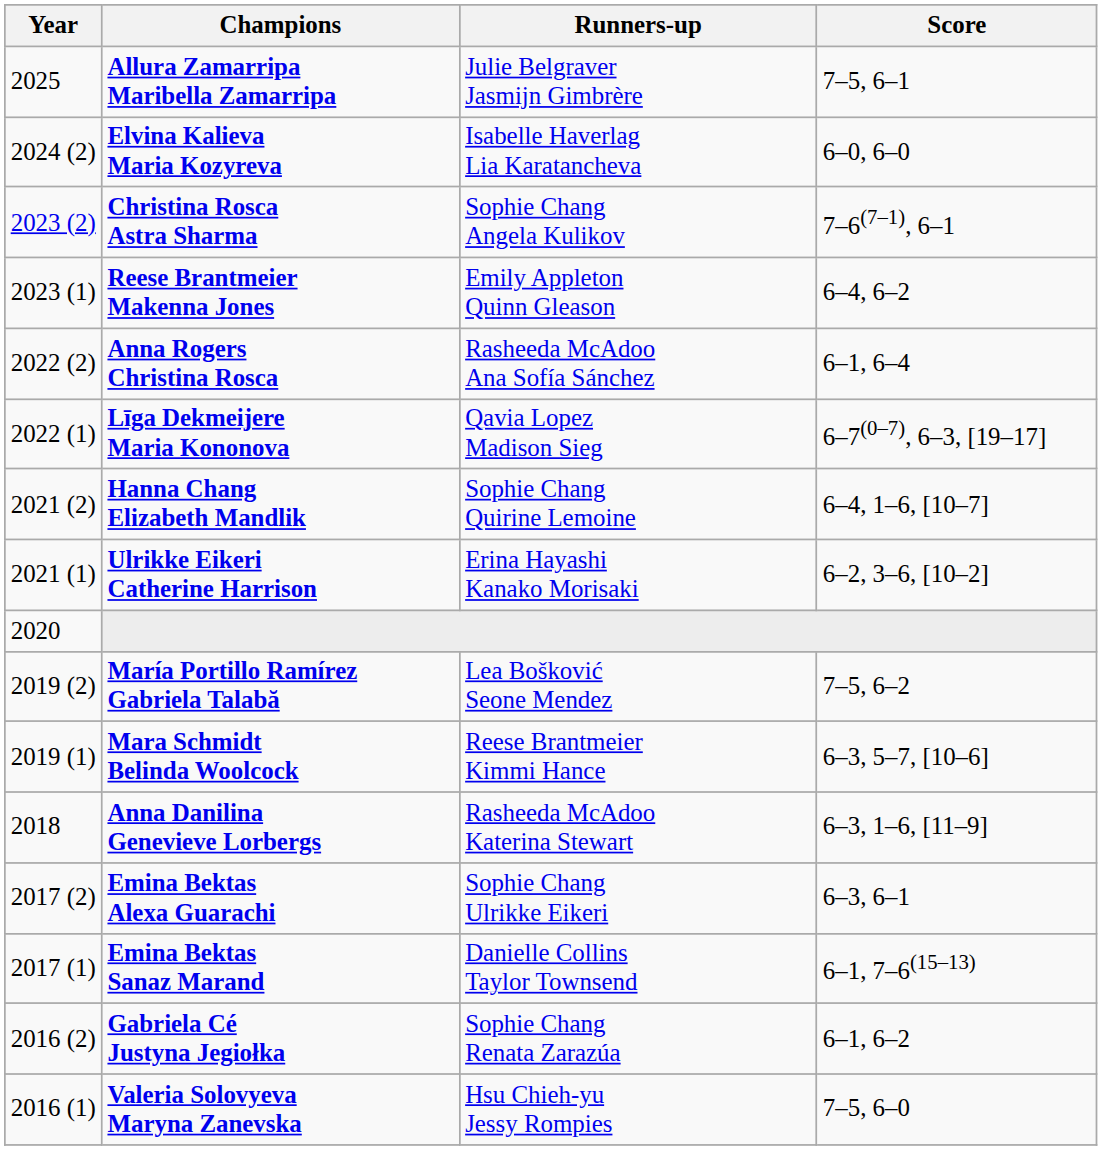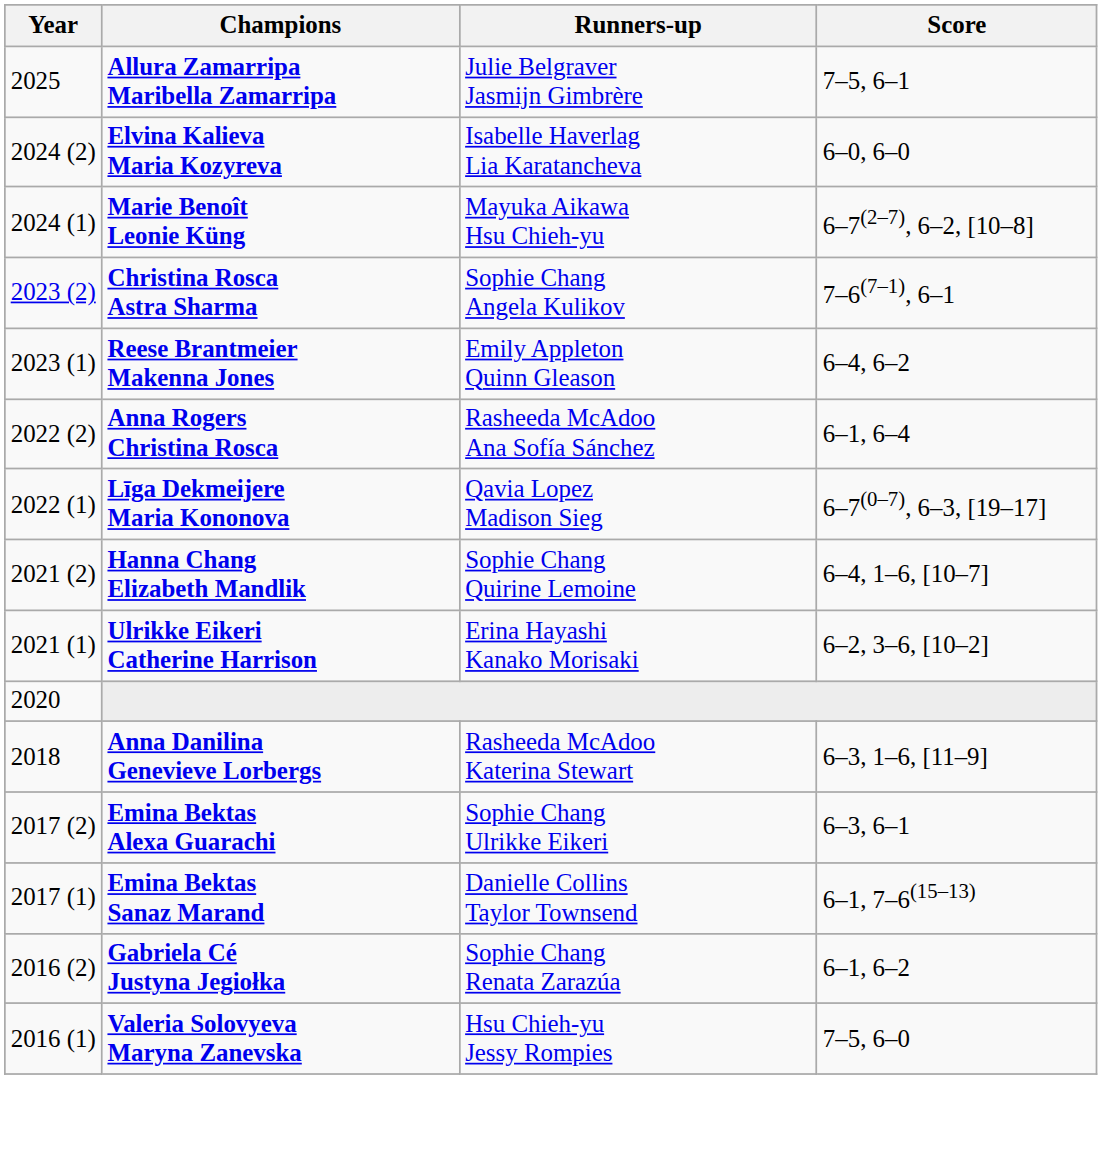 <table class="wikitable" style="font-size:90%">
 <tr>
 <th>Year</th>
 <th width="200">Champions</th>
 <th width="200">Runners-up</th>
 <th width="155">Score</th>
 </tr>
 <tr>
 <td>2025</td>
 <td><strong> <a href='#'>Allura Zamarripa</a> <br>  <a href='#'>Maribella Zamarripa</a></strong></td>
 <td> <a href='#'>Julie Belgraver</a><br>  <a href='#'>Jasmijn Gimbrère</a></td>
 <td>7–5, 6–1</td>
 </tr>
 <tr>
 <td>2024 (2)</td>
 <td> <strong><a href='#'>Elvina Kalieva</a></strong> <br>  <strong><a href='#'>Maria Kozyreva</a></strong></td>
 <td> <a href='#'>Isabelle Haverlag</a> <br>  <a href='#'>Lia Karatancheva</a></td>
 <td>6–0, 6–0</td>
+</tr>
+<tr>
+<td>2024 (1)</td>
+<td> <strong><a href='#'>Marie Benoît</a></strong> <br>  <strong><a href='#'>Leonie Küng</a></strong></td>
+<td> <a href='#'>Mayuka Aikawa</a> <br>  <a href='#'>Hsu Chieh-yu</a></td>
+<td>6–7<sup>(2–7)</sup>, 6–2, [10–8]</td>
 </tr>
 <tr>
 <td><a href='#'>2023 (2)</a></td>
 <td> <strong><a href='#'>Christina Rosca</a></strong> <br>  <strong><a href='#'>Astra Sharma</a></strong></td>
 <td> <a href='#'>Sophie Chang</a> <br>  <a href='#'>Angela Kulikov</a></td>
 <td>7–6<sup>(7–1)</sup>, 6–1</td>
 </tr>
 <tr>
 <td>2023 (1)</td>
 <td> <strong><a href='#'>Reese Brantmeier</a></strong> <br>  <strong><a href='#'>Makenna Jones</a></strong></td>
 <td> <a href='#'>Emily Appleton</a> <br>  <a href='#'>Quinn Gleason</a></td>
 <td>6–4, 6–2</td>
 </tr>
 <tr>
 <td>2022 (2)</td>
 <td> <strong><a href='#'>Anna Rogers</a></strong> <br>  <strong><a href='#'>Christina Rosca</a></strong></td>
 <td> <a href='#'>Rasheeda McAdoo</a> <br>  <a href='#'>Ana Sofía Sánchez</a></td>
 <td>6–1, 6–4</td>
 </tr>
 <tr>
 <td>2022 (1)</td>
 <td> <strong><a href='#'>Līga Dekmeijere</a></strong> <br>  <strong><a href='#'>Maria Kononova</a></strong></td>
 <td> <a href='#'>Qavia Lopez</a> <br>  <a href='#'>Madison Sieg</a></td>
 <td>6–7<sup>(0–7)</sup>, 6–3, [19–17]</td>
 </tr>
 <tr>
 <td>2021 (2)</td>
 <td> <strong><a href='#'>Hanna Chang</a></strong> <br>  <strong><a href='#'>Elizabeth Mandlik</a></strong></td>
 <td> <a href='#'>Sophie Chang</a> <br>  <a href='#'>Quirine Lemoine</a></td>
 <td>6–4, 1–6, [10–7]</td>
 </tr>
 <tr>
 <td>2021 (1)</td>
 <td> <strong><a href='#'>Ulrikke Eikeri</a></strong> <br>  <strong><a href='#'>Catherine Harrison</a></strong></td>
 <td> <a href='#'>Erina Hayashi</a> <br>  <a href='#'>Kanako Morisaki</a></td>
 <td>6–2, 3–6, [10–2]</td>
 </tr>
 <tr>
 <td>2020</td>
 <td colspan=3 bgcolor="#ededed"></td>
 </tr>
 <tr>
-<td>2019 (2)</td>
-<td> <strong><a href='#'>María Portillo Ramírez</a></strong> <br>  <strong><a href='#'>Gabriela Talabă</a></strong></td>
-<td> <a href='#'>Lea Bošković</a> <br>  <a href='#'>Seone Mendez</a></td>
-<td>7–5, 6–2</td>
-</tr>
-<tr>
-<td>2019 (1)</td>
-<td> <strong><a href='#'>Mara Schmidt</a></strong> <br>  <strong><a href='#'>Belinda Woolcock</a></strong></td>
-<td> <a href='#'>Reese Brantmeier</a> <br>  <a href='#'>Kimmi Hance</a></td>
-<td>6–3, 5–7, [10–6]</td>
-</tr>
-<tr>
 <td>2018</td>
 <td> <strong><a href='#'>Anna Danilina</a></strong> <br>  <strong><a href='#'>Genevieve Lorbergs</a></strong></td>
 <td> <a href='#'>Rasheeda McAdoo</a> <br>  <a href='#'>Katerina Stewart</a></td>
 <td>6–3, 1–6, [11–9]</td>
 </tr>
 <tr>
 <td>2017 (2)</td>
 <td> <strong><a href='#'>Emina Bektas</a></strong> <br>  <strong><a href='#'>Alexa Guarachi</a></strong></td>
 <td> <a href='#'>Sophie Chang</a> <br>  <a href='#'>Ulrikke Eikeri</a></td>
 <td>6–3, 6–1</td>
 </tr>
 <tr>
 <td>2017 (1)</td>
 <td> <strong><a href='#'>Emina Bektas</a></strong> <br>  <strong><a href='#'>Sanaz Marand</a></strong></td>
 <td> <a href='#'>Danielle Collins</a> <br>  <a href='#'>Taylor Townsend</a></td>
 <td>6–1, 7–6<sup>(15–13)</sup></td>
 </tr>
 <tr>
 <td>2016 (2)</td>
 <td> <strong><a href='#'>Gabriela Cé</a></strong> <br>  <strong><a href='#'>Justyna Jegiołka</a></strong></td>
 <td> <a href='#'>Sophie Chang</a> <br>  <a href='#'>Renata Zarazúa</a></td>
 <td>6–1, 6–2</td>
 </tr>
 <tr>
 <td>2016 (1)</td>
 <td> <strong><a href='#'>Valeria Solovyeva</a></strong> <br>  <strong><a href='#'>Maryna Zanevska</a></strong></td>
 <td> <a href='#'>Hsu Chieh-yu</a> <br>  <a href='#'>Jessy Rompies</a></td>
 <td>7–5, 6–0</td>
 </tr>
 </table>
